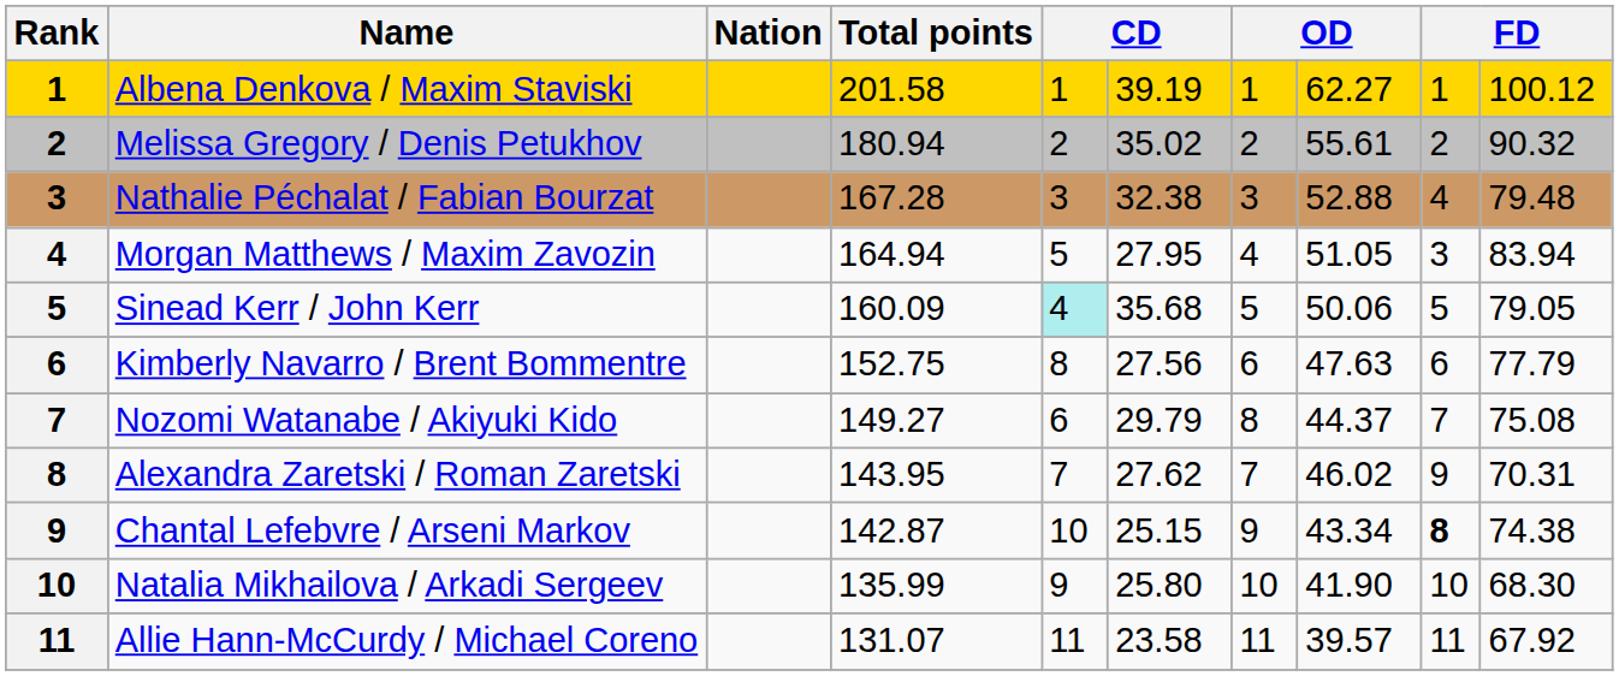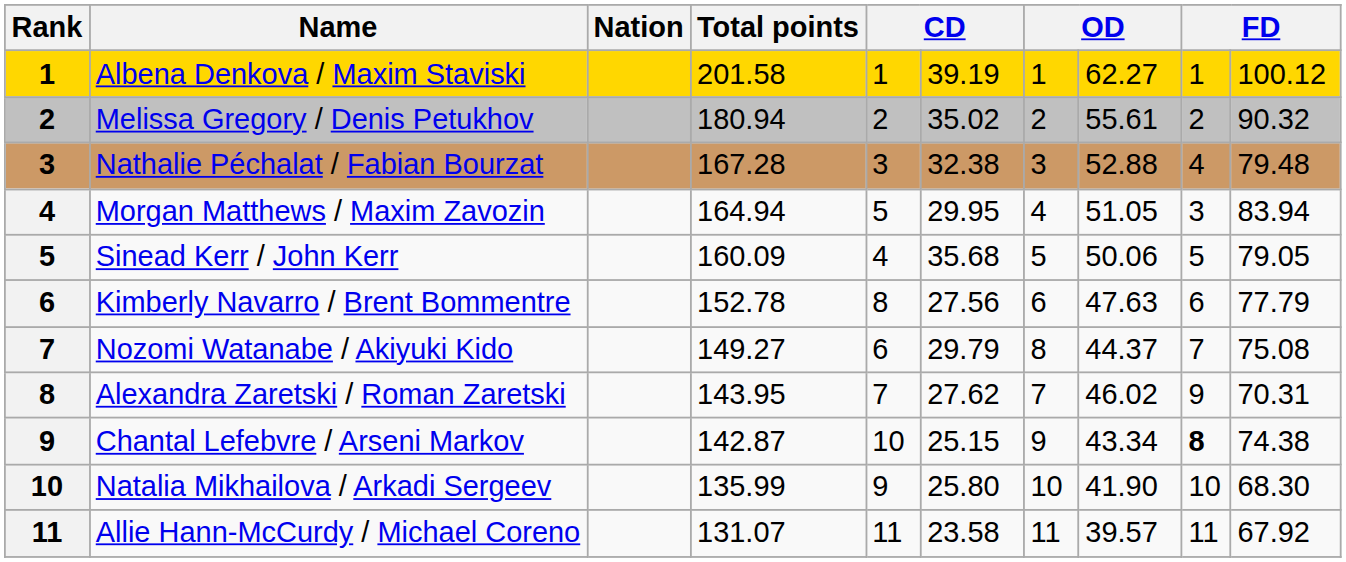 <table class="wikitable">
 <tr>
 <th>Rank</th>
 <th>Name</th>
 <th>Nation</th>
 <th>Total points</th>
 <th colspan="2" width="80px"><a href='#'>CD</a></th>
 <th colspan="2" width="80px"><a href='#'>OD</a></th>
 <th colspan="2" width="80px"><a href='#'>FD</a></th>
 </tr>
 <tr bgcolor="gold">
 <td align="center"><strong>1</strong></td>
 <td><a href='#'>Albena Denkova</a> / <a href='#'>Maxim Staviski</a></td>
 <td></td>
 <td>201.58</td>
 <td>1</td>
 <td>39.19</td>
 <td>1</td>
 <td>62.27</td>
 <td>1</td>
 <td>100.12</td>
 </tr>
 <tr bgcolor="silver">
 <td align="center"><strong>2</strong></td>
 <td><a href='#'>Melissa Gregory</a> / <a href='#'>Denis Petukhov</a></td>
 <td></td>
 <td>180.94</td>
 <td>2</td>
 <td>35.02</td>
 <td>2</td>
 <td>55.61</td>
 <td>2</td>
 <td>90.32</td>
 </tr>
 <tr bgcolor="cc9966">
 <td align="center"><strong>3</strong></td>
 <td><a href='#'>Nathalie Péchalat</a> / <a href='#'>Fabian Bourzat</a></td>
 <td></td>
 <td>167.28</td>
 <td>3</td>
 <td>32.38</td>
 <td>3</td>
 <td>52.88</td>
 <td>4</td>
 <td>79.48</td>
 </tr>
 <tr>
 <th>4</th>
 <td><a href='#'>Morgan Matthews</a> / <a href='#'>Maxim Zavozin</a></td>
 <td></td>
 <td>164.94</td>
 <td>5</td>
-<td>27.95</td>
+<td>29.95</td>
 <td>4</td>
 <td>51.05</td>
 <td>3</td>
 <td>83.94</td>
 </tr>
 <tr>
 <th>5</th>
 <td><a href='#'>Sinead Kerr</a> / <a href='#'>John Kerr</a></td>
 <td></td>
 <td>160.09</td>
-<td style="background: paleturquoise;">4</td>
+<td>4</td>
 <td>35.68</td>
 <td>5</td>
 <td>50.06</td>
 <td>5</td>
 <td>79.05</td>
 </tr>
 <tr>
 <th>6</th>
 <td><a href='#'>Kimberly Navarro</a> / <a href='#'>Brent Bommentre</a></td>
 <td></td>
-<td>152.75</td>
+<td>152.78</td>
 <td>8</td>
 <td>27.56</td>
 <td>6</td>
 <td>47.63</td>
 <td>6</td>
 <td>77.79</td>
 </tr>
 <tr>
 <th>7</th>
 <td><a href='#'>Nozomi Watanabe</a> / <a href='#'>Akiyuki Kido</a></td>
 <td></td>
 <td>149.27</td>
 <td>6</td>
 <td>29.79</td>
 <td>8</td>
 <td>44.37</td>
 <td>7</td>
 <td>75.08</td>
 </tr>
 <tr>
 <th>8</th>
 <td><a href='#'>Alexandra Zaretski</a> / <a href='#'>Roman Zaretski</a></td>
 <td></td>
 <td>143.95</td>
 <td>7</td>
 <td>27.62</td>
 <td>7</td>
 <td>46.02</td>
 <td>9</td>
 <td>70.31</td>
 </tr>
 <tr>
 <th>9</th>
 <td><a href='#'>Chantal Lefebvre</a> / <a href='#'>Arseni Markov</a></td>
 <td></td>
 <td>142.87</td>
 <td>10</td>
 <td>25.15</td>
 <td>9</td>
 <td>43.34</td>
 <td><strong>8</strong></td>
 <td>74.38</td>
 </tr>
 <tr>
 <th>10</th>
 <td><a href='#'>Natalia Mikhailova</a> / <a href='#'>Arkadi Sergeev</a></td>
 <td></td>
 <td>135.99</td>
 <td>9</td>
 <td>25.80</td>
 <td>10</td>
 <td>41.90</td>
 <td>10</td>
 <td>68.30</td>
 </tr>
 <tr>
 <th>11</th>
 <td><a href='#'>Allie Hann-McCurdy</a> / <a href='#'>Michael Coreno</a></td>
 <td></td>
 <td>131.07</td>
 <td>11</td>
 <td>23.58</td>
 <td>11</td>
 <td>39.57</td>
 <td>11</td>
 <td>67.92</td>
 </tr>
 </table>
